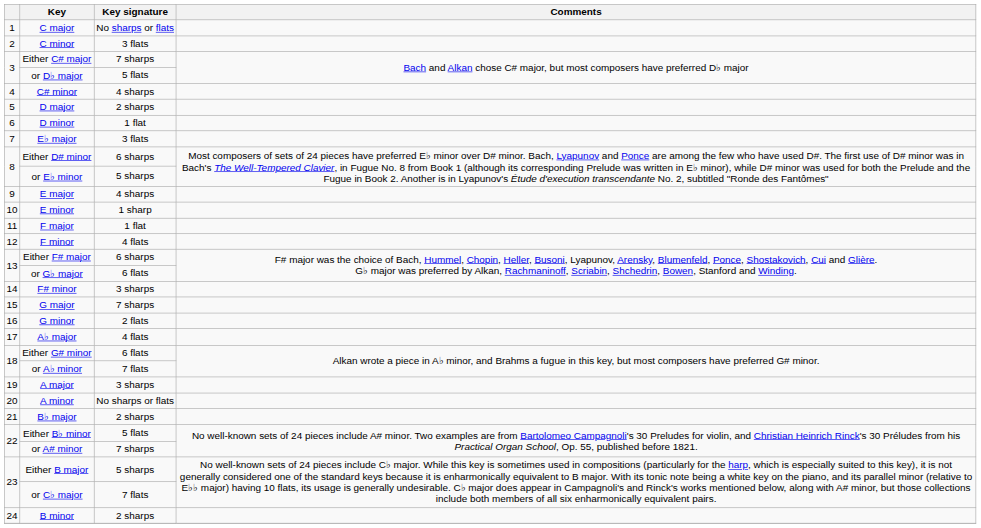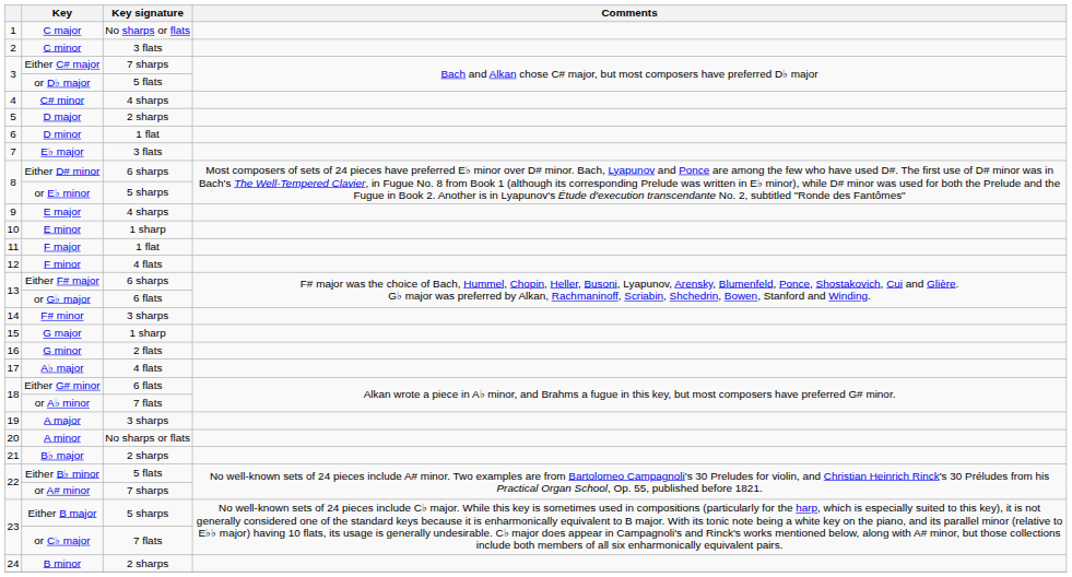 <table class="wikitable" style="text-align: center">
 <tr>
 <th></th>
 <th>Key</th>
 <th>Key signature</th>
 <th>Comments</th>
 </tr>
 <tr>
 <td>1</td>
 <td><a href='#'>C major</a></td>
 <td>No <a href='#'>sharps</a> or <a href='#'>flats</a></td>
 <td></td>
 </tr>
 <tr>
 <td>2</td>
 <td><a href='#'>C minor</a></td>
 <td>3 flats</td>
 <td></td>
 </tr>
 <tr>
 <td rowspan="2">3</td>
 <td>Either <a href='#'>C# major</a></td>
 <td>7 sharps</td>
 <td rowspan="2"><a href='#'>Bach</a> and <a href='#'>Alkan</a> chose C# major, but most composers have preferred D♭ major</td>
 </tr>
 <tr>
 <td>or <a href='#'>D♭ major</a></td>
 <td>5 flats</td>
 </tr>
 <tr>
 <td>4</td>
 <td><a href='#'>C# minor</a></td>
 <td>4 sharps</td>
 <td></td>
 </tr>
 <tr>
 <td>5</td>
 <td><a href='#'>D major</a></td>
 <td>2 sharps</td>
 <td></td>
 </tr>
 <tr>
 <td>6</td>
 <td><a href='#'>D minor</a></td>
 <td>1 flat</td>
 <td></td>
 </tr>
 <tr>
 <td>7</td>
 <td><a href='#'>E♭ major</a></td>
 <td>3 flats</td>
 <td></td>
 </tr>
 <tr>
 <td rowspan="2">8</td>
 <td>Either <a href='#'>D# minor</a></td>
 <td>6 sharps</td>
 <td rowspan="2">Most composers of sets of 24 pieces have preferred E♭ minor over D# minor. Bach, <a href='#'>Lyapunov</a> and <a href='#'>Ponce</a> are among the few who have used D#. The first use of D# minor was in Bach's <em><a href='#'>The Well-Tempered Clavier</a></em>, in Fugue No. 8 from Book 1 (although its corresponding Prelude was written in E♭ minor), while D# minor was used for both the Prelude and the Fugue in Book 2. Another is in Lyapunov's <em>Étude d'execution transcendante</em> No. 2, subtitled "Ronde des Fantômes"</td>
 </tr>
 <tr>
 <td>or <a href='#'>E♭ minor</a></td>
 <td>5 sharps</td>
 </tr>
 <tr>
 <td>9</td>
 <td><a href='#'>E major</a></td>
 <td>4 sharps</td>
 <td></td>
 </tr>
 <tr>
 <td>10</td>
 <td><a href='#'>E minor</a></td>
 <td>1 sharp</td>
 <td></td>
 </tr>
 <tr>
 <td>11</td>
 <td><a href='#'>F major</a></td>
 <td>1 flat</td>
 <td></td>
 </tr>
 <tr>
 <td>12</td>
 <td><a href='#'>F minor</a></td>
 <td>4 flats</td>
 <td></td>
 </tr>
 <tr>
 <td rowspan="2">13</td>
 <td>Either <a href='#'>F# major</a></td>
 <td>6 sharps</td>
 <td rowspan="2">F# major was the choice of Bach, <a href='#'>Hummel</a>, <a href='#'>Chopin</a>, <a href='#'>Heller</a>, <a href='#'>Busoni</a>, Lyapunov, <a href='#'>Arensky</a>, <a href='#'>Blumenfeld</a>, <a href='#'>Ponce</a>, <a href='#'>Shostakovich</a>, <a href='#'>Cui</a> and <a href='#'>Glière</a>.<br>G♭ major was preferred by Alkan, <a href='#'>Rachmaninoff</a>, <a href='#'>Scriabin</a>, <a href='#'>Shchedrin</a>, <a href='#'>Bowen</a>, Stanford and <a href='#'>Winding</a>.</td>
 </tr>
 <tr>
 <td>or <a href='#'>G♭ major</a></td>
 <td>6 flats</td>
 </tr>
 <tr>
 <td>14</td>
 <td><a href='#'>F# minor</a></td>
 <td>3 sharps</td>
 <td></td>
 </tr>
 <tr>
 <td>15</td>
 <td><a href='#'>G major</a></td>
-<td>7 sharps</td>
+<td>1 sharp</td>
 <td></td>
 </tr>
 <tr>
 <td>16</td>
 <td><a href='#'>G minor</a></td>
 <td>2 flats</td>
 <td></td>
 </tr>
 <tr>
 <td>17</td>
 <td><a href='#'>A♭ major</a></td>
 <td>4 flats</td>
 <td></td>
 </tr>
 <tr>
 <td rowspan="2">18</td>
 <td>Either <a href='#'>G# minor</a></td>
 <td>6 flats</td>
 <td rowspan="2">Alkan wrote a piece in A♭ minor, and Brahms a fugue in this key, but most composers have preferred G# minor.</td>
 </tr>
 <tr>
 <td>or <a href='#'>A♭ minor</a></td>
 <td>7 flats</td>
 </tr>
 <tr>
 <td>19</td>
 <td><a href='#'>A major</a></td>
 <td>3 sharps</td>
 <td></td>
 </tr>
 <tr>
 <td>20</td>
 <td><a href='#'>A minor</a></td>
 <td>No sharps or flats</td>
 <td></td>
 </tr>
 <tr>
 <td>21</td>
 <td><a href='#'>B♭ major</a></td>
 <td>2 sharps</td>
 <td></td>
 </tr>
 <tr>
 <td rowspan="2">22</td>
 <td>Either <a href='#'>B♭ minor</a></td>
 <td>5 flats</td>
 <td rowspan="2">No well-known sets of 24 pieces include A# minor. Two examples are from <a href='#'>Bartolomeo Campagnoli</a>'s 30 Preludes for violin, and <a href='#'>Christian Heinrich Rinck</a>'s 30 Préludes from his <em>Practical Organ School</em>, Op. 55, published before 1821.</td>
 </tr>
 <tr>
 <td>or <a href='#'>A# minor</a></td>
 <td>7 sharps</td>
 </tr>
 <tr>
 <td rowspan="2">23</td>
 <td>Either <a href='#'>B major</a></td>
 <td>5 sharps</td>
 <td rowspan="2">No well-known sets of 24 pieces include C♭ major. While this key is sometimes used in compositions (particularly for the <a href='#'>harp</a>, which is especially suited to this key), it is not generally considered one of the standard keys because it is enharmonically equivalent to B major. With its tonic note being a white key on the piano, and its parallel minor (relative to E♭♭ major) having 10 flats, its usage is generally undesirable. C♭ major does appear in Campagnoli's and Rinck's works mentioned below, along with A# minor, but those collections include both members of all six enharmonically equivalent pairs.</td>
 </tr>
 <tr>
 <td>or <a href='#'>C♭ major</a></td>
 <td>7 flats</td>
 </tr>
 <tr>
 <td>24</td>
 <td><a href='#'>B minor</a></td>
 <td>2 sharps</td>
 <td></td>
 </tr>
 <tr>
 </tr>
 </table>
